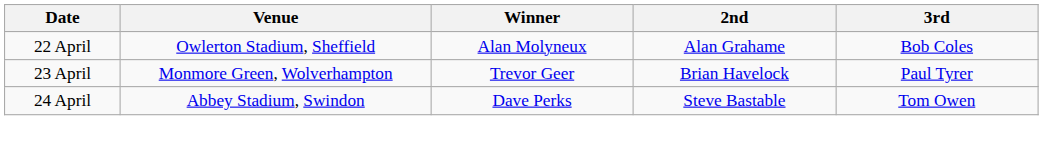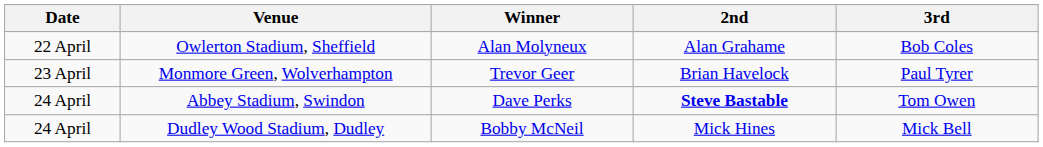 <table class="wikitable" style="text-align:center">
 <tr>
 <th width=100>Date</th>
 <th width=280>Venue</th>
 <th width=180>Winner</th>
 <th width=180>2nd</th>
 <th width=180>3rd</th>
 </tr>
 <tr>
 <td align=center>22 April</td>
 <td><a href='#'>Owlerton Stadium</a>, <a href='#'>Sheffield</a></td>
 <td><a href='#'>Alan Molyneux</a></td>
 <td><a href='#'>Alan Grahame</a></td>
 <td><a href='#'>Bob Coles</a></td>
 </tr>
 <tr>
 <td align=center>23 April</td>
 <td><a href='#'>Monmore Green</a>, <a href='#'>Wolverhampton</a></td>
 <td><a href='#'>Trevor Geer</a></td>
 <td><a href='#'>Brian Havelock</a></td>
 <td><a href='#'>Paul Tyrer</a></td>
 </tr>
 <tr>
 <td align=center>24 April</td>
 <td><a href='#'>Abbey Stadium</a>, <a href='#'>Swindon</a></td>
 <td><a href='#'>Dave Perks</a></td>
-<td><a href='#'>Steve Bastable</a></td>
+<td><strong><a href='#'>Steve Bastable</a></strong></td>
 <td><a href='#'>Tom Owen</a></td>
 </tr>
+<tr>
+<td align=center>24 April</td>
+<td><a href='#'>Dudley Wood Stadium</a>, <a href='#'>Dudley</a></td>
+<td><a href='#'>Bobby McNeil</a></td>
+<td><a href='#'>Mick Hines</a></td>
+<td><a href='#'>Mick Bell</a></td>
+</tr>
 </table>
